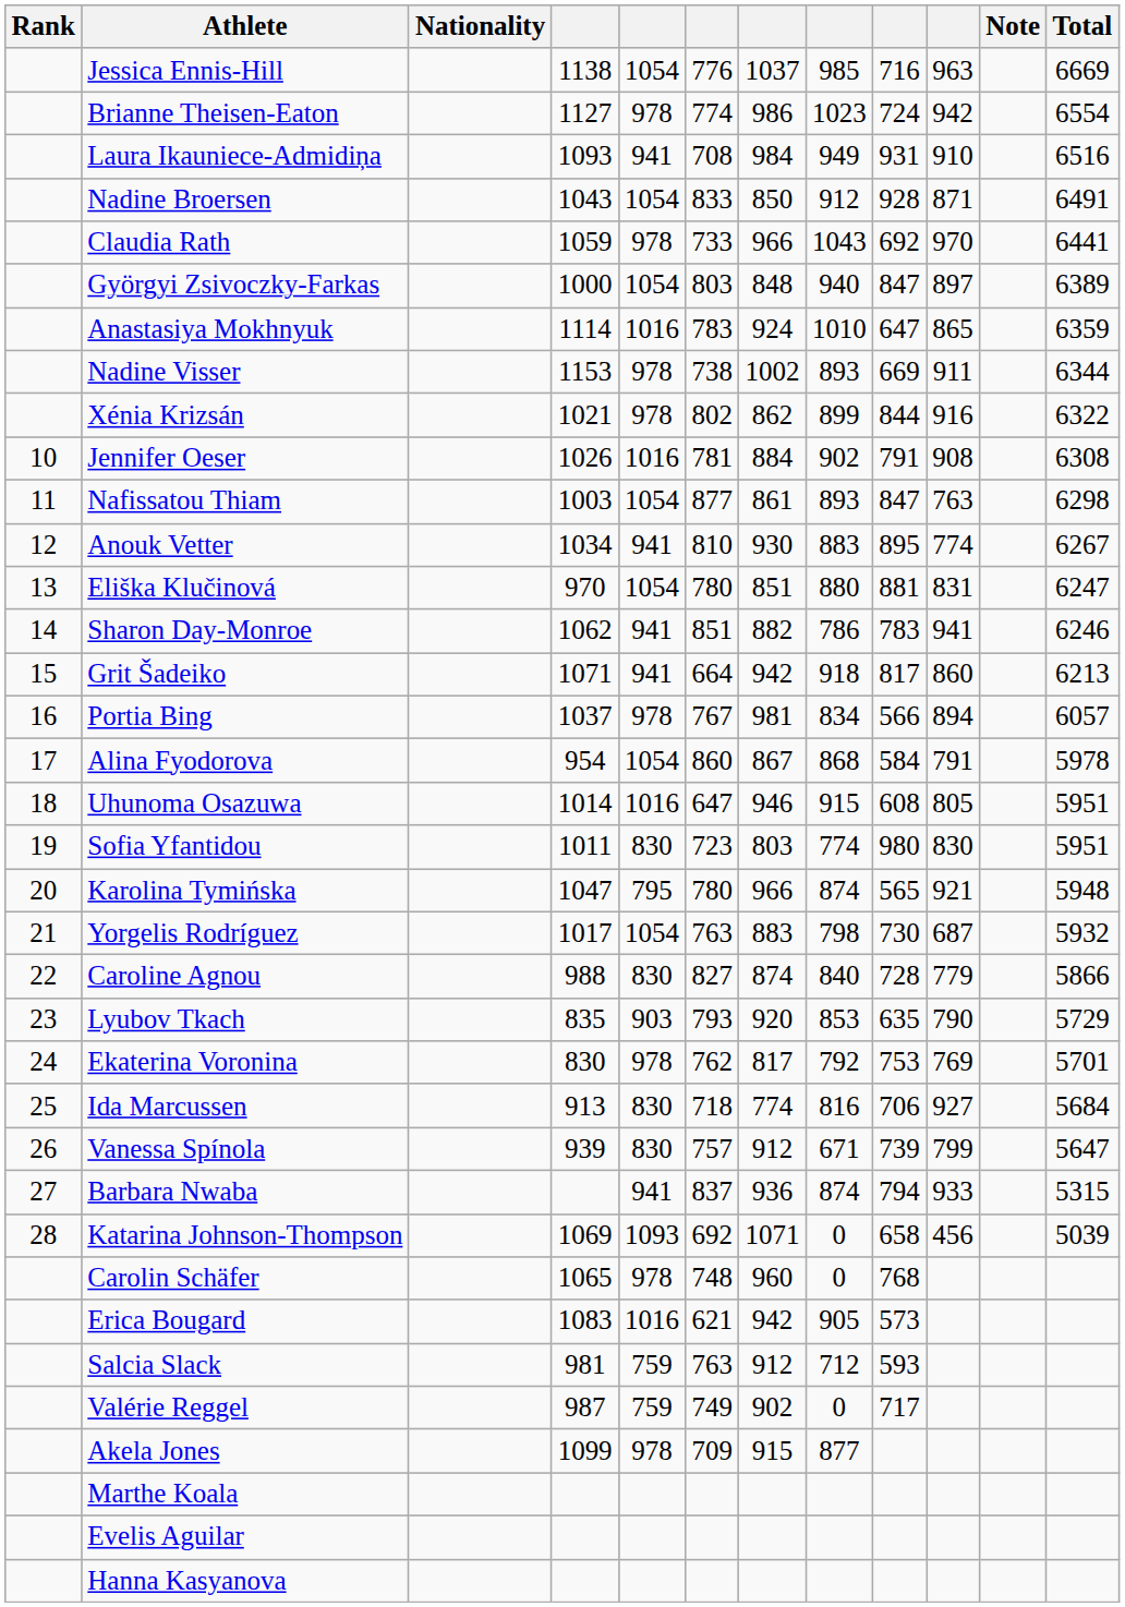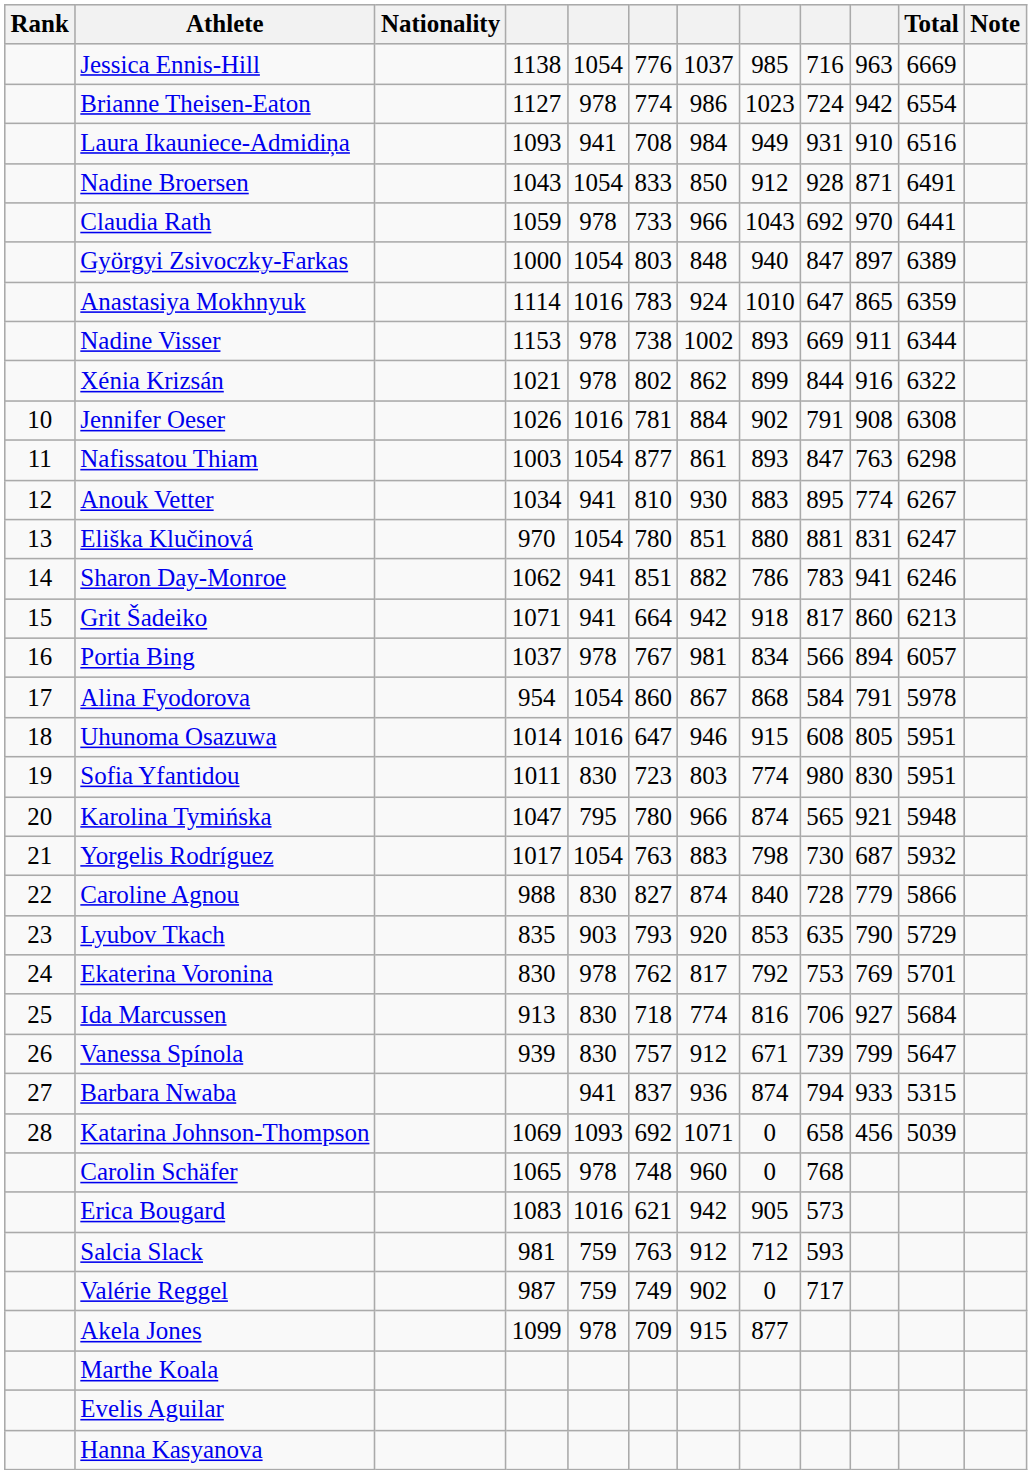 <table class="wikitable sortable" style="text-align:center">
 <tr>
 <th>Rank</th>
 <th>Athlete</th>
 <th>Nationality</th>
 <th></th>
 <th></th>
 <th></th>
 <th></th>
 <th></th>
 <th></th>
 <th></th>
+<th>Total</th>
 <th>Note</th>
-<th>Total</th>
 </tr>
 <tr>
 <td></td>
 <td align=left><a href='#'>Jessica Ennis-Hill</a></td>
 <td align=left></td>
 <td>1138</td>
 <td>1054</td>
 <td>776</td>
 <td>1037</td>
 <td>985</td>
 <td>716</td>
 <td>963</td>
+<td>6669</td>
 <td></td>
-<td>6669</td>
 </tr>
 <tr>
 <td></td>
 <td align=left><a href='#'>Brianne Theisen-Eaton</a></td>
 <td align=left></td>
 <td>1127</td>
 <td>978</td>
 <td>774</td>
 <td>986</td>
 <td>1023</td>
 <td>724</td>
 <td>942</td>
+<td>6554</td>
 <td></td>
-<td>6554</td>
 </tr>
 <tr>
 <td></td>
 <td align=left><a href='#'>Laura Ikauniece-Admidiņa</a></td>
 <td align=left></td>
 <td>1093</td>
 <td>941</td>
 <td>708</td>
 <td>984</td>
 <td>949</td>
 <td>931</td>
 <td>910</td>
+<td>6516</td>
 <td></td>
-<td>6516</td>
 </tr>
 <tr>
 <td></td>
 <td align=left><a href='#'>Nadine Broersen</a></td>
 <td align=left></td>
 <td>1043</td>
 <td>1054</td>
 <td>833</td>
 <td>850</td>
 <td>912</td>
 <td>928</td>
 <td>871</td>
+<td>6491</td>
 <td></td>
-<td>6491</td>
 </tr>
 <tr>
 <td></td>
 <td align=left><a href='#'>Claudia Rath</a></td>
 <td align=left></td>
 <td>1059</td>
 <td>978</td>
 <td>733</td>
 <td>966</td>
 <td>1043</td>
 <td>692</td>
 <td>970</td>
+<td>6441</td>
 <td></td>
-<td>6441</td>
 </tr>
 <tr>
 <td></td>
 <td align=left><a href='#'>Györgyi Zsivoczky-Farkas</a></td>
 <td align=left></td>
 <td>1000</td>
 <td>1054</td>
 <td>803</td>
 <td>848</td>
 <td>940</td>
 <td>847</td>
 <td>897</td>
+<td>6389</td>
 <td></td>
-<td>6389</td>
 </tr>
 <tr>
 <td></td>
 <td align=left><a href='#'>Anastasiya Mokhnyuk</a></td>
 <td align=left></td>
 <td>1114</td>
 <td>1016</td>
 <td>783</td>
 <td>924</td>
 <td>1010</td>
 <td>647</td>
 <td>865</td>
+<td>6359</td>
 <td></td>
-<td>6359</td>
 </tr>
 <tr>
 <td></td>
 <td align=left><a href='#'>Nadine Visser</a></td>
 <td align=left></td>
 <td>1153</td>
 <td>978</td>
 <td>738</td>
 <td>1002</td>
 <td>893</td>
 <td>669</td>
 <td>911</td>
+<td>6344</td>
 <td></td>
-<td>6344</td>
 </tr>
 <tr>
 <td></td>
 <td align=left><a href='#'>Xénia Krizsán</a></td>
 <td align=left></td>
 <td>1021</td>
 <td>978</td>
 <td>802</td>
 <td>862</td>
 <td>899</td>
 <td>844</td>
 <td>916</td>
+<td>6322</td>
 <td></td>
-<td>6322</td>
 </tr>
 <tr>
 <td>10</td>
 <td align=left><a href='#'>Jennifer Oeser</a></td>
 <td align=left></td>
 <td>1026</td>
 <td>1016</td>
 <td>781</td>
 <td>884</td>
 <td>902</td>
 <td>791</td>
 <td>908</td>
+<td>6308</td>
 <td></td>
-<td>6308</td>
 </tr>
 <tr>
 <td>11</td>
 <td align=left><a href='#'>Nafissatou Thiam</a></td>
 <td align=left></td>
 <td>1003</td>
 <td>1054</td>
 <td>877</td>
 <td>861</td>
 <td>893</td>
 <td>847</td>
 <td>763</td>
+<td>6298</td>
 <td></td>
-<td>6298</td>
 </tr>
 <tr>
 <td>12</td>
 <td align=left><a href='#'>Anouk Vetter</a></td>
 <td align=left></td>
 <td>1034</td>
 <td>941</td>
 <td>810</td>
 <td>930</td>
 <td>883</td>
 <td>895</td>
 <td>774</td>
+<td>6267</td>
 <td></td>
-<td>6267</td>
 </tr>
 <tr>
 <td>13</td>
 <td align=left><a href='#'>Eliška Klučinová</a></td>
 <td align=left></td>
 <td>970</td>
 <td>1054</td>
 <td>780</td>
 <td>851</td>
 <td>880</td>
 <td>881</td>
 <td>831</td>
+<td>6247</td>
 <td></td>
-<td>6247</td>
 </tr>
 <tr>
 <td>14</td>
 <td align=left><a href='#'>Sharon Day-Monroe</a></td>
 <td align=left></td>
 <td>1062</td>
 <td>941</td>
 <td>851</td>
 <td>882</td>
 <td>786</td>
 <td>783</td>
 <td>941</td>
+<td>6246</td>
 <td></td>
-<td>6246</td>
 </tr>
 <tr>
 <td>15</td>
 <td align=left><a href='#'>Grit Šadeiko</a></td>
 <td align=left></td>
 <td>1071</td>
 <td>941</td>
 <td>664</td>
 <td>942</td>
 <td>918</td>
 <td>817</td>
 <td>860</td>
+<td>6213</td>
 <td></td>
-<td>6213</td>
 </tr>
 <tr>
 <td>16</td>
 <td align=left><a href='#'>Portia Bing</a></td>
 <td align=left></td>
 <td>1037</td>
 <td>978</td>
 <td>767</td>
 <td>981</td>
 <td>834</td>
 <td>566</td>
 <td>894</td>
+<td>6057</td>
 <td></td>
-<td>6057</td>
 </tr>
 <tr>
 <td>17</td>
 <td align=left><a href='#'>Alina Fyodorova</a></td>
 <td align=left></td>
 <td>954</td>
 <td>1054</td>
 <td>860</td>
 <td>867</td>
 <td>868</td>
 <td>584</td>
 <td>791</td>
+<td>5978</td>
 <td></td>
-<td>5978</td>
 </tr>
 <tr>
 <td>18</td>
 <td align=left><a href='#'>Uhunoma Osazuwa</a></td>
 <td align=left></td>
 <td>1014</td>
 <td>1016</td>
 <td>647</td>
 <td>946</td>
 <td>915</td>
 <td>608</td>
 <td>805</td>
+<td>5951</td>
 <td></td>
-<td>5951</td>
 </tr>
 <tr>
 <td>19</td>
 <td align=left><a href='#'>Sofia Yfantidou</a></td>
 <td align=left></td>
 <td>1011</td>
 <td>830</td>
 <td>723</td>
 <td>803</td>
 <td>774</td>
 <td>980</td>
 <td>830</td>
+<td>5951</td>
 <td></td>
-<td>5951</td>
 </tr>
 <tr>
 <td>20</td>
 <td align=left><a href='#'>Karolina Tymińska</a></td>
 <td align=left></td>
 <td>1047</td>
 <td>795</td>
 <td>780</td>
 <td>966</td>
 <td>874</td>
 <td>565</td>
 <td>921</td>
+<td>5948</td>
 <td></td>
-<td>5948</td>
 </tr>
 <tr>
 <td>21</td>
 <td align=left><a href='#'>Yorgelis Rodríguez</a></td>
 <td align=left></td>
 <td>1017</td>
 <td>1054</td>
 <td>763</td>
 <td>883</td>
 <td>798</td>
 <td>730</td>
 <td>687</td>
+<td>5932</td>
 <td></td>
-<td>5932</td>
 </tr>
 <tr>
 <td>22</td>
 <td align=left><a href='#'>Caroline Agnou</a></td>
 <td align=left></td>
 <td>988</td>
 <td>830</td>
 <td>827</td>
 <td>874</td>
 <td>840</td>
 <td>728</td>
 <td>779</td>
+<td>5866</td>
 <td></td>
-<td>5866</td>
 </tr>
 <tr>
 <td>23</td>
 <td align=left><a href='#'>Lyubov Tkach</a></td>
 <td align=left></td>
 <td>835</td>
 <td>903</td>
 <td>793</td>
 <td>920</td>
 <td>853</td>
 <td>635</td>
 <td>790</td>
+<td>5729</td>
 <td></td>
-<td>5729</td>
 </tr>
 <tr>
 <td>24</td>
 <td align=left><a href='#'>Ekaterina Voronina</a></td>
 <td align=left></td>
 <td>830</td>
 <td>978</td>
 <td>762</td>
 <td>817</td>
 <td>792</td>
 <td>753</td>
 <td>769</td>
+<td>5701</td>
 <td></td>
-<td>5701</td>
 </tr>
 <tr>
 <td>25</td>
 <td align=left><a href='#'>Ida Marcussen</a></td>
 <td align=left></td>
 <td>913</td>
 <td>830</td>
 <td>718</td>
 <td>774</td>
 <td>816</td>
 <td>706</td>
 <td>927</td>
+<td>5684</td>
 <td></td>
-<td>5684</td>
 </tr>
 <tr>
 <td>26</td>
 <td align=left><a href='#'>Vanessa Spínola</a></td>
 <td align=left></td>
 <td>939</td>
 <td>830</td>
 <td>757</td>
 <td>912</td>
 <td>671</td>
 <td>739</td>
 <td>799</td>
+<td>5647</td>
 <td></td>
-<td>5647</td>
 </tr>
 <tr>
 <td>27</td>
 <td align=left><a href='#'>Barbara Nwaba</a></td>
 <td align=left></td>
 <td></td>
 <td>941</td>
 <td>837</td>
 <td>936</td>
 <td>874</td>
 <td>794</td>
 <td>933</td>
+<td>5315</td>
 <td></td>
-<td>5315</td>
 </tr>
 <tr>
 <td>28</td>
 <td align=left><a href='#'>Katarina Johnson-Thompson</a></td>
 <td align=left></td>
 <td>1069</td>
 <td>1093</td>
 <td>692</td>
 <td>1071</td>
 <td>0</td>
 <td>658</td>
 <td>456</td>
+<td>5039</td>
 <td></td>
-<td>5039</td>
 </tr>
 <tr>
 <td></td>
 <td align=left><a href='#'>Carolin Schäfer</a></td>
 <td align=left></td>
 <td>1065</td>
 <td>978</td>
 <td>748</td>
 <td>960</td>
 <td>0</td>
 <td>768</td>
 <td></td>
 <td></td>
 <td></td>
 </tr>
 <tr>
 <td></td>
 <td align=left><a href='#'>Erica Bougard</a></td>
 <td align=left></td>
 <td>1083</td>
 <td>1016</td>
 <td>621</td>
 <td>942</td>
 <td>905</td>
 <td>573</td>
 <td></td>
 <td></td>
 <td></td>
 </tr>
 <tr>
 <td></td>
 <td align=left><a href='#'>Salcia Slack</a></td>
 <td align=left></td>
 <td>981</td>
 <td>759</td>
 <td>763</td>
 <td>912</td>
 <td>712</td>
 <td>593</td>
 <td></td>
 <td></td>
 <td></td>
 </tr>
 <tr>
 <td></td>
 <td align=left><a href='#'>Valérie Reggel</a></td>
 <td align=left></td>
 <td>987</td>
 <td>759</td>
 <td>749</td>
 <td>902</td>
 <td>0</td>
 <td>717</td>
 <td></td>
 <td></td>
 <td></td>
 </tr>
 <tr>
 <td></td>
 <td align=left><a href='#'>Akela Jones</a></td>
 <td align=left></td>
 <td>1099</td>
 <td>978</td>
 <td>709</td>
 <td>915</td>
 <td>877</td>
 <td></td>
 <td></td>
 <td></td>
 <td></td>
 </tr>
 <tr>
 <td></td>
 <td align=left><a href='#'>Marthe Koala</a></td>
 <td align=left></td>
 <td></td>
 <td></td>
 <td></td>
 <td></td>
 <td></td>
 <td></td>
 <td></td>
 <td></td>
 <td></td>
 </tr>
 <tr>
 <td></td>
 <td align=left><a href='#'>Evelis Aguilar</a></td>
 <td align=left></td>
 <td></td>
 <td></td>
 <td></td>
 <td></td>
 <td></td>
 <td></td>
 <td></td>
 <td></td>
 <td></td>
 </tr>
 <tr>
 <td></td>
 <td align=left><a href='#'>Hanna Kasyanova</a></td>
 <td align=left></td>
 <td></td>
 <td></td>
 <td></td>
 <td></td>
 <td></td>
 <td></td>
 <td></td>
 <td></td>
 <td></td>
 </tr>
 </table>
